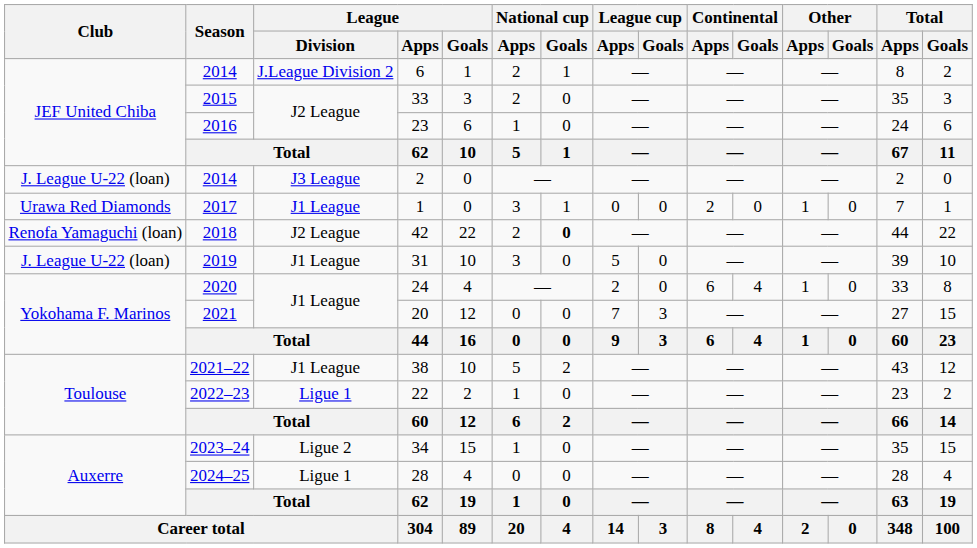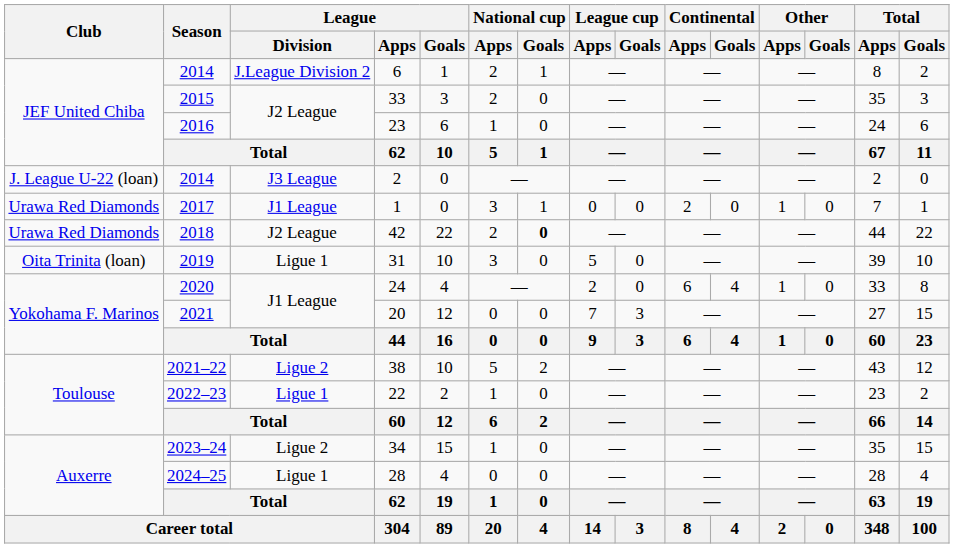 <table class="wikitable" style="text-align:center">
 <tr>
 <th rowspan="2">Club</th>
 <th rowspan="2">Season</th>
 <th colspan="3">League</th>
 <th colspan="2">National cup</th>
 <th colspan="2">League cup</th>
 <th colspan="2">Continental</th>
 <th colspan="2">Other</th>
 <th colspan="2">Total</th>
 </tr>
 <tr>
 <th>Division</th>
 <th>Apps</th>
 <th>Goals</th>
 <th>Apps</th>
 <th>Goals</th>
 <th>Apps</th>
 <th>Goals</th>
 <th>Apps</th>
 <th>Goals</th>
 <th>Apps</th>
 <th>Goals</th>
 <th>Apps</th>
 <th>Goals</th>
 </tr>
 <tr>
 <td rowspan="4"><a href='#'>JEF United Chiba</a></td>
 <td><a href='#'>2014</a></td>
 <td><a href='#'>J.League Division 2</a></td>
 <td>6</td>
 <td>1</td>
 <td>2</td>
 <td>1</td>
 <td colspan="2">—</td>
 <td colspan="2">—</td>
 <td colspan="2">—</td>
 <td>8</td>
 <td>2</td>
 </tr>
 <tr>
 <td><a href='#'>2015</a></td>
 <td rowspan=2>J2 League</td>
 <td>33</td>
 <td>3</td>
 <td>2</td>
 <td>0</td>
 <td colspan="2">—</td>
 <td colspan="2">—</td>
 <td colspan="2">—</td>
 <td>35</td>
 <td>3</td>
 </tr>
 <tr>
 <td><a href='#'>2016</a></td>
 <td>23</td>
 <td>6</td>
 <td>1</td>
 <td>0</td>
 <td colspan="2">—</td>
 <td colspan="2">—</td>
 <td colspan="2">—</td>
 <td>24</td>
 <td>6</td>
 </tr>
 <tr>
 <th colspan="2">Total</th>
 <th>62</th>
 <th>10</th>
 <th>5</th>
 <th>1</th>
 <th colspan="2">—</th>
 <th colspan="2">—</th>
 <th colspan="2">—</th>
 <th>67</th>
 <th>11</th>
 </tr>
 <tr>
 <td><a href='#'>J. League U-22</a> (loan)</td>
 <td><a href='#'>2014</a></td>
 <td><a href='#'>J3 League</a></td>
 <td>2</td>
 <td>0</td>
 <td colspan="2">—</td>
 <td colspan="2">—</td>
 <td colspan="2">—</td>
 <td colspan="2">—</td>
 <td>2</td>
 <td>0</td>
 </tr>
 <tr>
 <td><a href='#'>Urawa Red Diamonds</a></td>
 <td><a href='#'>2017</a></td>
 <td><a href='#'>J1 League</a></td>
 <td>1</td>
 <td>0</td>
 <td>3</td>
 <td>1</td>
 <td>0</td>
 <td>0</td>
 <td>2</td>
 <td>0</td>
 <td>1</td>
 <td>0</td>
 <td>7</td>
 <td>1</td>
 </tr>
 <tr>
-<td><a href='#'>Renofa Yamaguchi</a> (loan)</td>
+<td><a href='#'>Urawa Red Diamonds</a></td>
 <td><a href='#'>2018</a></td>
 <td>J2 League</td>
 <td>42</td>
 <td>22</td>
 <td>2</td>
 <td><strong>0</strong></td>
 <td colspan="2">—</td>
 <td colspan="2">—</td>
 <td colspan="2">—</td>
 <td>44</td>
 <td>22</td>
 </tr>
 <tr>
-<td><a href='#'>J. League U-22</a> (loan)</td>
+<td><a href='#'>Oita Trinita</a> (loan)</td>
 <td><a href='#'>2019</a></td>
-<td>J1 League</td>
+<td>Ligue 1</td>
 <td>31</td>
 <td>10</td>
 <td>3</td>
 <td>0</td>
 <td>5</td>
 <td>0</td>
 <td colspan="2">—</td>
 <td colspan="2">—</td>
 <td>39</td>
 <td>10</td>
 </tr>
 <tr>
 <td rowspan="3"><a href='#'>Yokohama F. Marinos</a></td>
 <td><a href='#'>2020</a></td>
 <td rowspan="2">J1 League</td>
 <td>24</td>
 <td>4</td>
 <td colspan="2">—</td>
 <td>2</td>
 <td>0</td>
 <td>6</td>
 <td>4</td>
 <td>1</td>
 <td>0</td>
 <td>33</td>
 <td>8</td>
 </tr>
 <tr>
 <td><a href='#'>2021</a></td>
 <td>20</td>
 <td>12</td>
 <td>0</td>
 <td>0</td>
 <td>7</td>
 <td>3</td>
 <td colspan="2">—</td>
 <td colspan="2">—</td>
 <td>27</td>
 <td>15</td>
 </tr>
 <tr>
 <th colspan="2">Total</th>
 <th>44</th>
 <th>16</th>
 <th>0</th>
 <th>0</th>
 <th>9</th>
 <th>3</th>
 <th>6</th>
 <th>4</th>
 <th>1</th>
 <th>0</th>
 <th>60</th>
 <th>23</th>
 </tr>
 <tr>
 <td rowspan="3"><a href='#'>Toulouse</a></td>
 <td><a href='#'>2021–22</a></td>
-<td>J1 League</td>
+<td><a href='#'>Ligue 2</a></td>
 <td>38</td>
 <td>10</td>
 <td>5</td>
 <td>2</td>
 <td colspan="2">—</td>
 <td colspan="2">—</td>
 <td colspan="2">—</td>
 <td>43</td>
 <td>12</td>
 </tr>
 <tr>
 <td><a href='#'>2022–23</a></td>
 <td><a href='#'>Ligue 1</a></td>
 <td>22</td>
 <td>2</td>
 <td>1</td>
 <td>0</td>
 <td colspan="2">—</td>
 <td colspan="2">—</td>
 <td colspan="2">—</td>
 <td>23</td>
 <td>2</td>
 </tr>
 <tr>
 <th colspan="2">Total</th>
 <th>60</th>
 <th>12</th>
 <th>6</th>
 <th>2</th>
 <th colspan="2">—</th>
 <th colspan="2">—</th>
 <th colspan="2">—</th>
 <th>66</th>
 <th>14</th>
 </tr>
 <tr>
 <td rowspan="3"><a href='#'>Auxerre</a></td>
 <td><a href='#'>2023–24</a></td>
 <td>Ligue 2</td>
 <td>34</td>
 <td>15</td>
 <td>1</td>
 <td>0</td>
 <td colspan="2">—</td>
 <td colspan="2">—</td>
 <td colspan="2">—</td>
 <td>35</td>
 <td>15</td>
 </tr>
 <tr>
 <td><a href='#'>2024–25</a></td>
 <td>Ligue 1</td>
 <td>28</td>
 <td>4</td>
 <td>0</td>
 <td>0</td>
 <td colspan="2">—</td>
 <td colspan="2">—</td>
 <td colspan="2">—</td>
 <td>28</td>
 <td>4</td>
 </tr>
 <tr>
 <th colspan="2">Total</th>
 <th>62</th>
 <th>19</th>
 <th>1</th>
 <th>0</th>
 <th colspan="2">—</th>
 <th colspan="2">—</th>
 <th colspan="2">—</th>
 <th>63</th>
 <th>19</th>
 </tr>
 <tr>
 <th colspan="3">Career total</th>
 <th>304</th>
 <th>89</th>
 <th>20</th>
 <th>4</th>
 <th>14</th>
 <th>3</th>
 <th>8</th>
 <th>4</th>
 <th>2</th>
 <th>0</th>
 <th>348</th>
 <th>100</th>
 </tr>
 </table>
